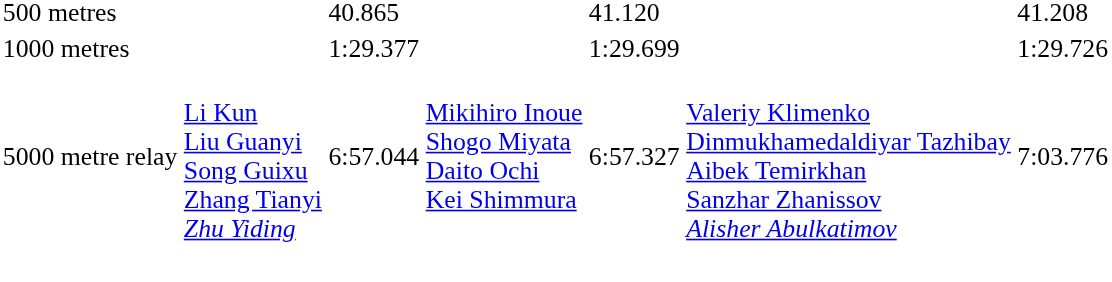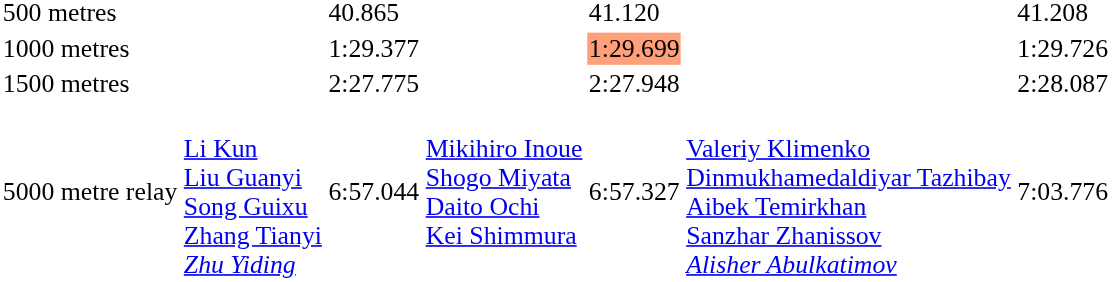 <table>
 <tr>
 <td>500 metres<br></td>
 <td></td>
 <td>40.865</td>
 <td></td>
 <td>41.120</td>
 <td></td>
 <td>41.208</td>
 </tr>
 <tr>
 <td>1000 metres<br></td>
 <td></td>
 <td>1:29.377</td>
 <td></td>
-<td>1:29.699</td>
+<td style="background: lightsalmon;">1:29.699</td>
 <td></td>
 <td>1:29.726</td>
+</tr>
+<tr>
+<td>1500 metres<br></td>
+<td></td>
+<td>2:27.775</td>
+<td></td>
+<td>2:27.948</td>
+<td></td>
+<td>2:28.087</td>
 </tr>
 <tr>
 <td>5000 metre relay<br></td>
 <td valign=top><br><a href='#'>Li Kun</a><br><a href='#'>Liu Guanyi</a><br><a href='#'>Song Guixu</a><br><a href='#'>Zhang Tianyi</a><br><em><a href='#'>Zhu Yiding</a></em></td>
 <td>6:57.044</td>
 <td valign=top><br><a href='#'>Mikihiro Inoue</a><br><a href='#'>Shogo Miyata</a><br><a href='#'>Daito Ochi</a><br><a href='#'>Kei Shimmura</a></td>
 <td>6:57.327</td>
 <td valign=top><br><a href='#'>Valeriy Klimenko</a><br><a href='#'>Dinmukhamedaldiyar Tazhibay</a><br><a href='#'>Aibek Temirkhan</a><br><a href='#'>Sanzhar Zhanissov</a><br><em><a href='#'>Alisher Abulkatimov</a></em></td>
 <td>7:03.776</td>
 </tr>
 </table>
